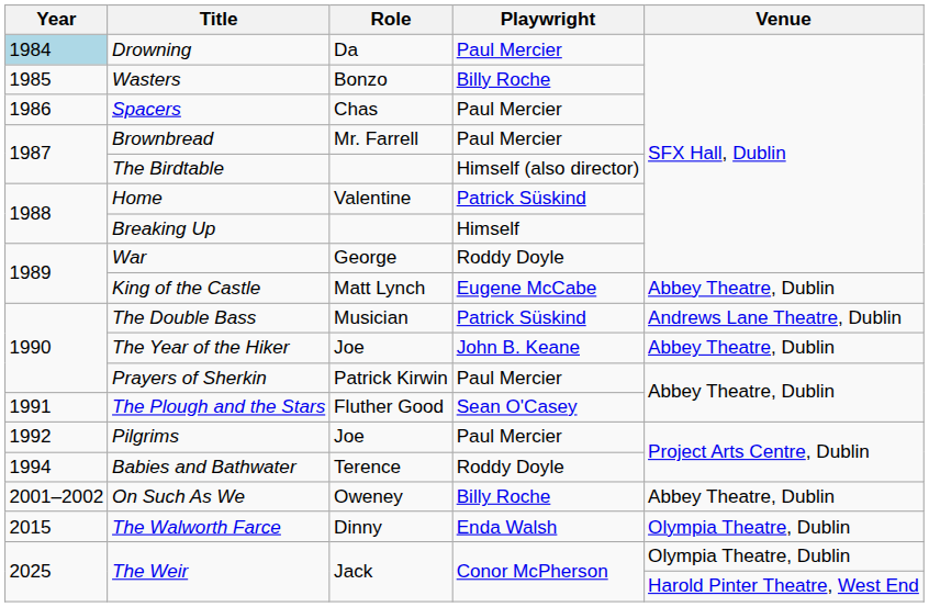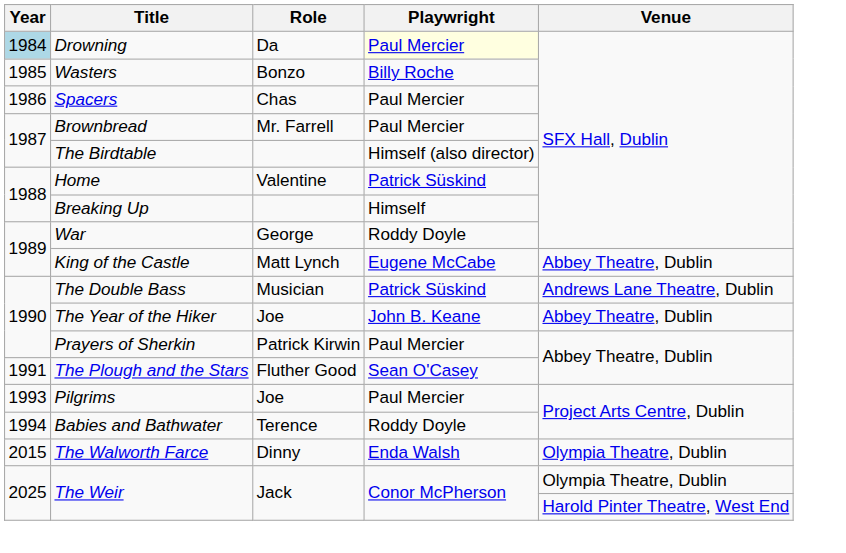 <table class="wikitable sortable">
 <tr>
 <th>Year</th>
 <th>Title</th>
 <th>Role</th>
 <th>Playwright</th>
 <th>Venue</th>
 </tr>
 <tr>
 <td style="background: lightblue;">1984</td>
 <td><em>Drowning</em></td>
 <td>Da</td>
-<td><a href='#'>Paul Mercier</a></td>
+<td style="background: lightyellow;"><a href='#'>Paul Mercier</a></td>
 <td rowspan="8"><a href='#'>SFX Hall</a>, <a href='#'>Dublin</a></td>
 </tr>
 <tr>
 <td>1985</td>
 <td><em>Wasters</em></td>
 <td>Bonzo</td>
 <td><a href='#'>Billy Roche</a></td>
 </tr>
 <tr>
 <td>1986</td>
 <td><em><a href='#'>Spacers</a></em></td>
 <td>Chas</td>
 <td>Paul Mercier</td>
 </tr>
 <tr>
 <td rowspan="2">1987</td>
 <td><em>Brownbread</em></td>
 <td>Mr. Farrell</td>
 <td>Paul Mercier</td>
 </tr>
 <tr>
 <td><em>The Birdtable</em></td>
 <td></td>
 <td>Himself (also director)</td>
 </tr>
 <tr>
 <td rowspan="2">1988</td>
 <td><em>Home</em></td>
 <td>Valentine</td>
 <td><a href='#'>Patrick Süskind</a></td>
 </tr>
 <tr>
 <td><em>Breaking Up</em></td>
 <td></td>
 <td>Himself</td>
 </tr>
 <tr>
 <td rowspan="2">1989</td>
 <td><em>War</em></td>
 <td>George</td>
 <td>Roddy Doyle</td>
 </tr>
 <tr>
 <td><em>King of the Castle</em></td>
 <td>Matt Lynch</td>
 <td><a href='#'>Eugene McCabe</a></td>
 <td><a href='#'>Abbey Theatre</a>, Dublin</td>
 </tr>
 <tr>
 <td rowspan="3">1990</td>
 <td><em>The Double Bass</em></td>
 <td>Musician</td>
 <td><a href='#'>Patrick Süskind</a></td>
 <td><a href='#'>Andrews Lane Theatre</a>, Dublin</td>
 </tr>
 <tr>
 <td><em>The Year of the Hiker</em></td>
 <td>Joe</td>
 <td><a href='#'>John B. Keane</a></td>
 <td><a href='#'>Abbey Theatre</a>, Dublin</td>
 </tr>
 <tr>
 <td><em>Prayers of Sherkin</em></td>
 <td>Patrick Kirwin</td>
 <td>Paul Mercier</td>
 <td rowspan="2">Abbey Theatre, Dublin</td>
 </tr>
 <tr>
 <td>1991</td>
 <td><em><a href='#'>The Plough and the Stars</a></em></td>
 <td>Fluther Good</td>
 <td><a href='#'>Sean O'Casey</a></td>
 </tr>
 <tr>
-<td>1992</td>
+<td>1993</td>
 <td><em>Pilgrims</em></td>
 <td>Joe</td>
 <td>Paul Mercier</td>
 <td rowspan="2"><a href='#'>Project Arts Centre</a>, Dublin</td>
 </tr>
 <tr>
 <td>1994</td>
 <td><em>Babies and Bathwater</em></td>
 <td>Terence</td>
 <td>Roddy Doyle</td>
-</tr>
-<tr>
-<td>2001–2002</td>
-<td><em>On Such As We</em></td>
-<td>Oweney</td>
-<td><a href='#'>Billy Roche</a></td>
-<td>Abbey Theatre, Dublin</td>
 </tr>
 <tr>
 <td>2015</td>
 <td><em><a href='#'>The Walworth Farce</a></em></td>
 <td>Dinny</td>
 <td><a href='#'>Enda Walsh</a></td>
 <td><a href='#'>Olympia Theatre</a>, Dublin</td>
 </tr>
 <tr>
 <td rowspan="2">2025</td>
 <td rowspan="2"><em><a href='#'>The Weir</a></em></td>
 <td rowspan="2">Jack</td>
 <td rowspan="2"><a href='#'>Conor McPherson</a></td>
 <td>Olympia Theatre, Dublin</td>
 </tr>
 <tr>
 <td><a href='#'>Harold Pinter Theatre</a>, <a href='#'>West End</a></td>
 </tr>
 </table>
